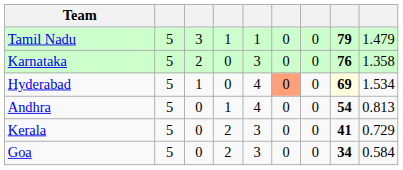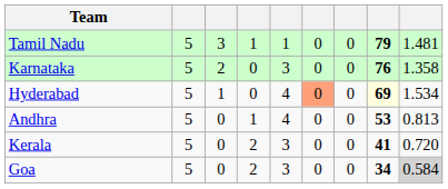 <table class="wikitable" style="text-align:center">
 <tr>
 <th style="width:160px">Team</th>
 <th style="width:25px"></th>
 <th style="width:25px"></th>
 <th style="width:25px"></th>
 <th style="width:25px"></th>
 <th style="width:25px"></th>
 <th style="width:25px"></th>
 <th style="width:25px"></th>
 <th style="width:25px;"></th>
 </tr>
 <tr style="background:#cfc;">
 <td style="text-align:left"><a href='#'>Tamil Nadu</a></td>
 <td>5</td>
 <td>3</td>
 <td>1</td>
 <td>1</td>
 <td>0</td>
 <td>0</td>
 <td><strong>79</strong></td>
-<td>1.479</td>
+<td>1.481</td>
 </tr>
 <tr style="background:#cfc;">
 <td style="text-align:left"><a href='#'>Karnataka</a></td>
 <td>5</td>
 <td>2</td>
 <td>0</td>
 <td>3</td>
 <td>0</td>
 <td>0</td>
 <td><strong>76</strong></td>
 <td>1.358</td>
 </tr>
 <tr>
 <td style="text-align:left"><a href='#'>Hyderabad</a></td>
 <td>5</td>
 <td>1</td>
 <td>0</td>
 <td>4</td>
 <td style="background: lightsalmon;">0</td>
 <td>0</td>
 <td style="background: lightyellow;"><strong>69</strong></td>
 <td>1.534</td>
 </tr>
 <tr>
 <td style="text-align:left"><a href='#'>Andhra</a></td>
 <td>5</td>
 <td>0</td>
 <td>1</td>
 <td>4</td>
 <td>0</td>
 <td>0</td>
-<td><strong>54</strong></td>
+<td><strong>53</strong></td>
 <td>0.813</td>
 </tr>
 <tr>
 <td style="text-align:left"><a href='#'>Kerala</a></td>
 <td>5</td>
 <td>0</td>
 <td>2</td>
 <td>3</td>
 <td>0</td>
 <td>0</td>
 <td><strong>41</strong></td>
-<td>0.729</td>
+<td>0.720</td>
 </tr>
 <tr>
 <td style="text-align:left"><a href='#'>Goa</a></td>
 <td>5</td>
 <td>0</td>
 <td>2</td>
 <td>3</td>
 <td>0</td>
 <td>0</td>
 <td><strong>34</strong></td>
-<td>0.584</td>
+<td style="background: lightgrey;">0.584</td>
 </tr>
 </table>
